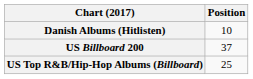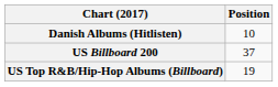 <table class="wikitable sortable plainrowheaders" style="text-align:center">
 <tr>
 <th scope="col">Chart (2017)</th>
 <th scope="col">Position</th>
 </tr>
 <tr>
 <th scope="row">Danish Albums (Hitlisten)</th>
 <td>10</td>
 </tr>
 <tr>
 <th scope="row">US <em>Billboard</em> 200</th>
 <td>37</td>
 </tr>
 <tr>
 <th scope="row">US Top R&B/Hip-Hop Albums (<em>Billboard</em>)</th>
-<td>25</td>
+<td>19</td>
 </tr>
 </table>
